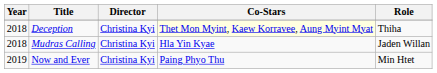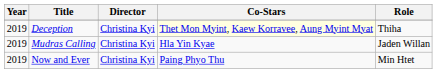 <table class="wikitable sortable mw-collapsible">
 <tr>
 <th>Year</th>
 <th>Title</th>
 <th>Director</th>
 <th>Co-Stars</th>
 <th>Role</th>
 </tr>
 <tr>
 </tr>
 <tr>
-<td>2018</td>
+<td>2019</td>
 <td><em><a href='#'>Deception</a></em></td>
 <td><a href='#'>Christina Kyi</a></td>
 <td style="background: lightyellow;"><a href='#'>Thet Mon Myint</a>, <a href='#'>Kaew Korravee</a>, <a href='#'>Aung Myint Myat</a></td>
 <td>Thiha</td>
 </tr>
 <tr>
-<td>2018</td>
+<td>2019</td>
 <td><em><a href='#'>Mudras Calling</a></em></td>
 <td><a href='#'>Christina Kyi</a></td>
 <td><a href='#'>Hla Yin Kyae</a></td>
 <td>Jaden Willan</td>
 </tr>
 <tr>
 <td>2019</td>
 <td><a href='#'>Now and Ever</a></td>
 <td><a href='#'>Christina Kyi</a></td>
 <td><a href='#'>Paing Phyo Thu</a></td>
 <td>Min Htet</td>
 </tr>
 </table>
